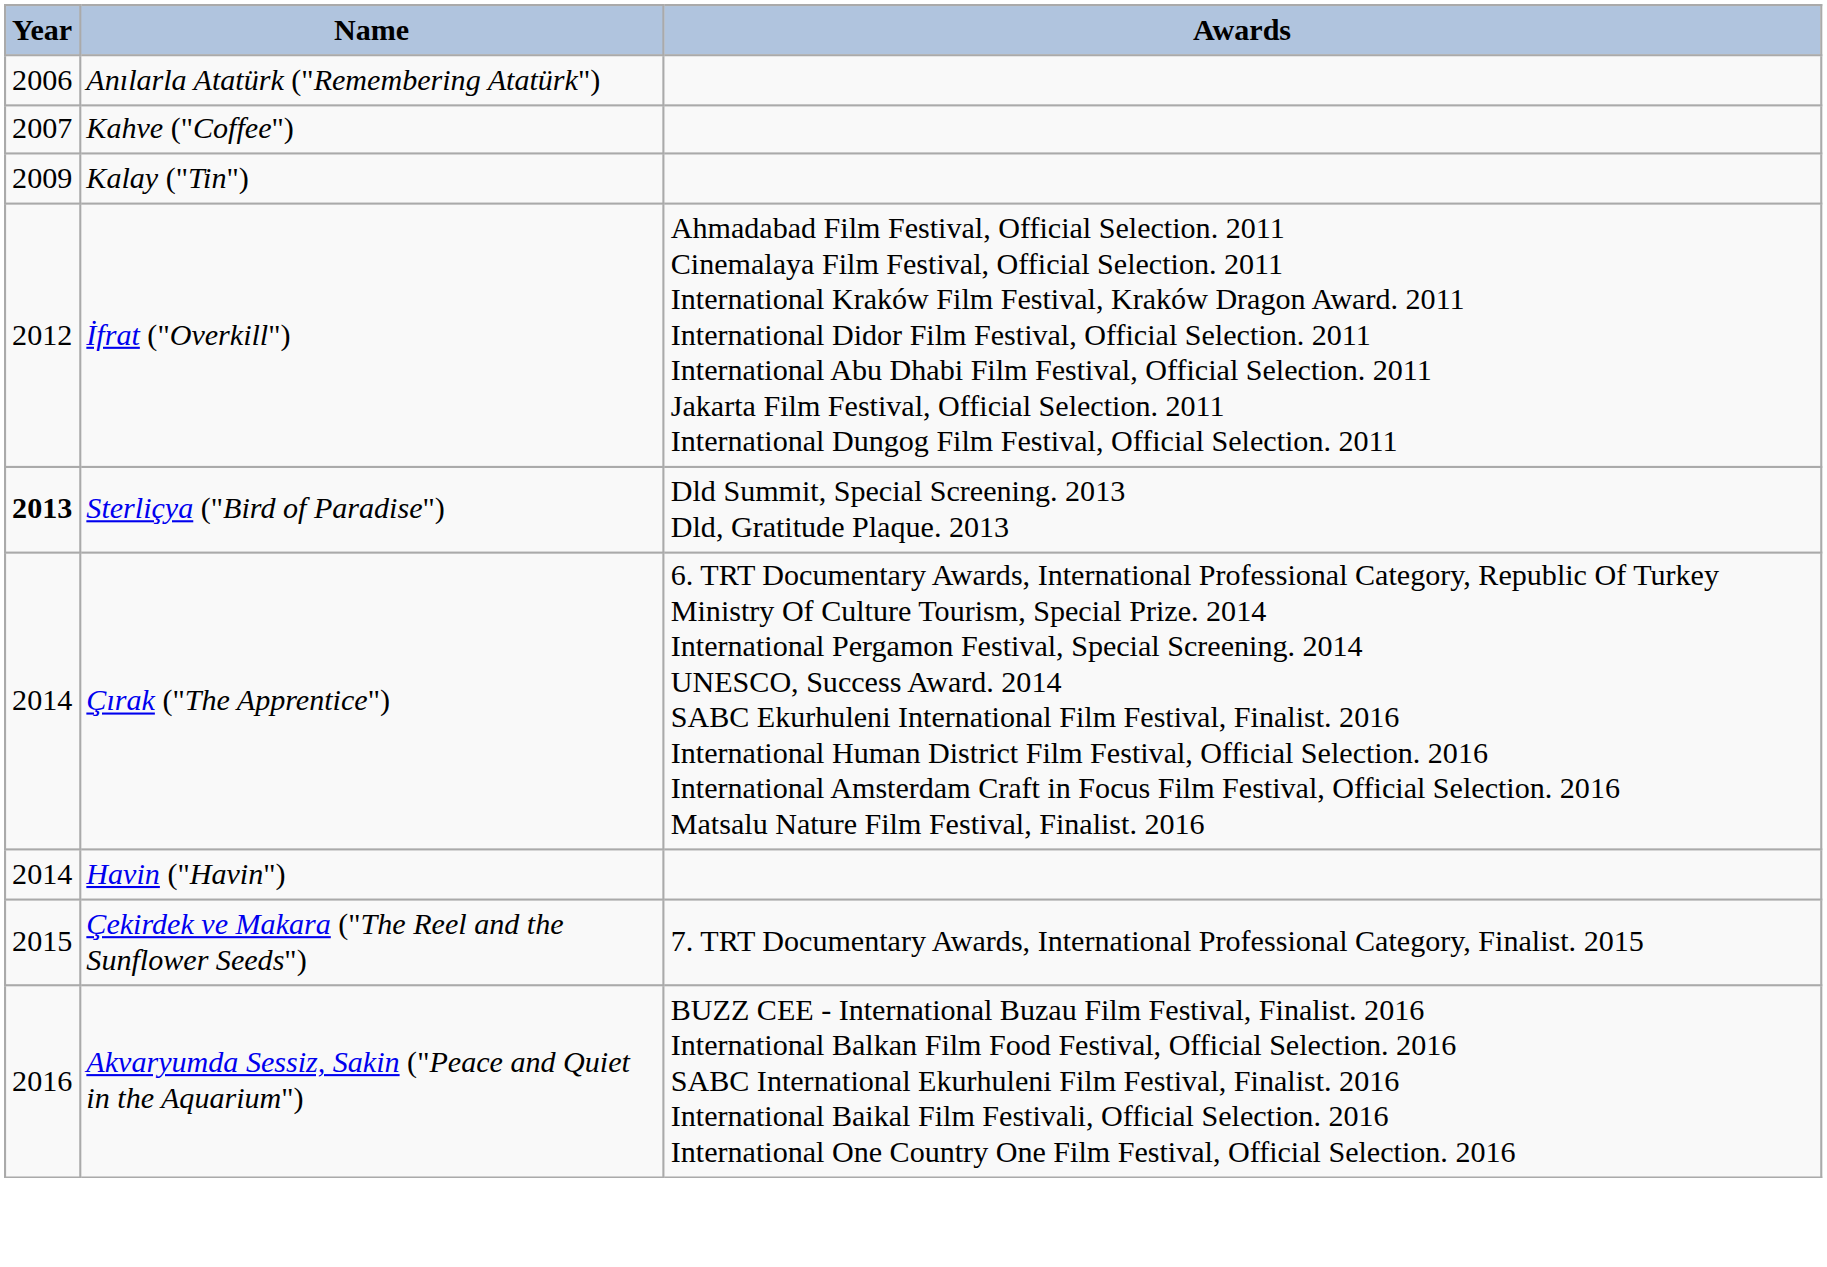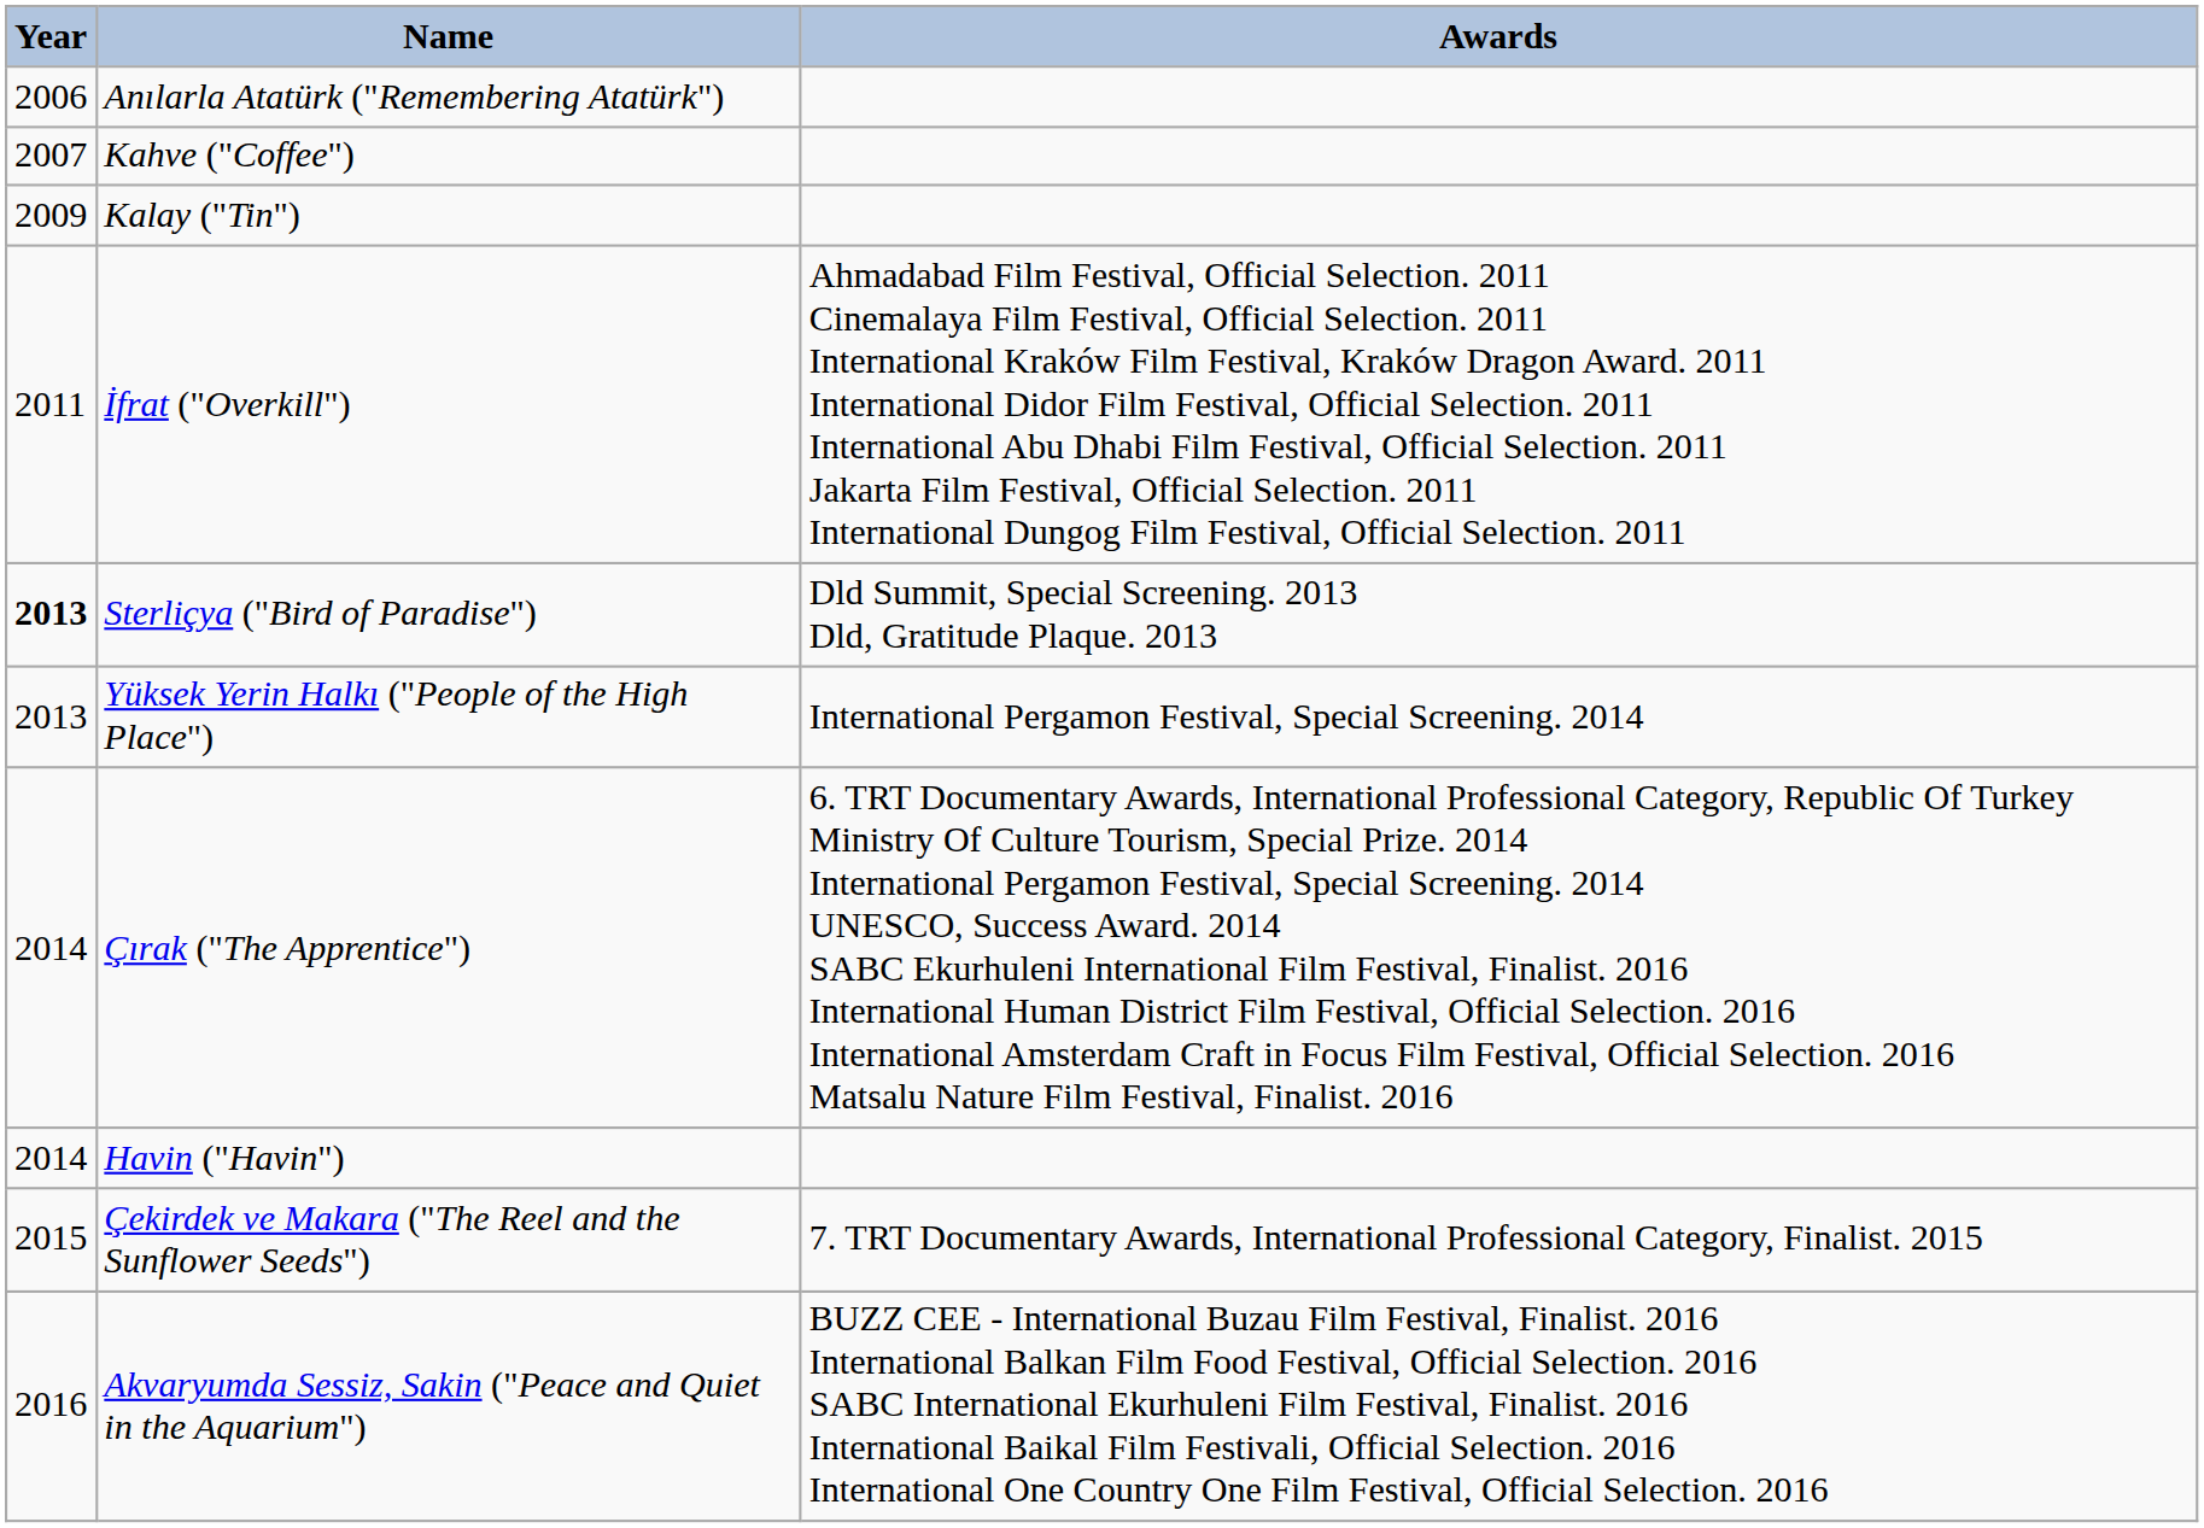 <table class="wikitable" style="font-size:90%;">
 <tr>
 <th style="background:#B0C4DE;">Year</th>
 <th style="background:#B0C4DE;">Name</th>
 <th style="background:#B0C4DE;">Awards</th>
 </tr>
 <tr>
 <td>2006</td>
 <td><em>Anılarla Atatürk</em> ("<em>Remembering Atatürk</em>")</td>
 <td></td>
 </tr>
 <tr>
 <td>2007</td>
 <td><em>Kahve</em> ("<em>Coffee</em>")</td>
 <td></td>
 </tr>
 <tr>
 <td>2009</td>
 <td><em>Kalay</em> ("<em>Tin</em>")</td>
 <td></td>
 </tr>
 <tr>
-<td>2012</td>
+<td>2011</td>
 <td><em><a href='#'>İfrat</a></em> ("<em>Overkill</em>")</td>
 <td>Ahmadabad Film Festival, Official Selection. 2011<br>Cinemalaya Film Festival, Official Selection. 2011<br>International Kraków Film Festival, Kraków Dragon Award. 2011<br>International Didor Film Festival, Official Selection. 2011<br>International Abu Dhabi Film Festival, Official Selection. 2011<br>Jakarta Film Festival, Official Selection. 2011<br>International Dungog Film Festival, Official Selection. 2011</td>
 </tr>
 <tr>
 <td><strong>2013</strong></td>
 <td><em><a href='#'>Sterliçya</a></em> ("<em>Bird of Paradise</em>")</td>
 <td>Dld Summit, Special Screening. 2013<br>Dld, Gratitude Plaque. 2013</td>
+</tr>
+<tr>
+<td>2013</td>
+<td><em><a href='#'>Yüksek Yerin Halkı</a></em> ("<em>People of the High Place</em>")</td>
+<td>International Pergamon Festival, Special Screening. 2014</td>
 </tr>
 <tr>
 <td>2014</td>
 <td><em><a href='#'>Çırak</a></em> ("<em>The Apprentice</em>")</td>
 <td>6. TRT Documentary Awards, International Professional Category, Republic Of Turkey Ministry Of Culture Tourism, Special Prize. 2014<br>International Pergamon Festival, Special Screening. 2014<br>UNESCO, Success Award. 2014<br>SABC Ekurhuleni International Film Festival, Finalist. 2016<br>International Human District Film Festival, Official Selection. 2016<br>International Amsterdam Craft in Focus Film Festival, Official Selection. 2016<br>Matsalu Nature Film Festival, Finalist. 2016</td>
 </tr>
 <tr>
 <td>2014</td>
 <td><em><a href='#'>Havin</a></em> ("<em>Havin</em>")</td>
 <td></td>
 </tr>
 <tr>
 <td>2015</td>
 <td><em><a href='#'>Çekirdek ve Makara</a></em> ("<em>The Reel and the Sunflower Seeds</em>")</td>
 <td>7. TRT Documentary Awards, International Professional Category, Finalist. 2015</td>
 </tr>
 <tr>
 <td>2016</td>
 <td><em><a href='#'>Akvaryumda Sessiz, Sakin</a></em> ("<em>Peace and Quiet in the Aquarium</em>")</td>
 <td>BUZZ CEE - International Buzau Film Festival, Finalist. 2016<br>International Balkan Film Food Festival, Official Selection. 2016<br>SABC International Ekurhuleni Film Festival, Finalist. 2016<br>International Baikal Film Festivali, Official Selection. 2016<br>International One Country One Film Festival, Official Selection. 2016</td>
 </tr>
 </table>
